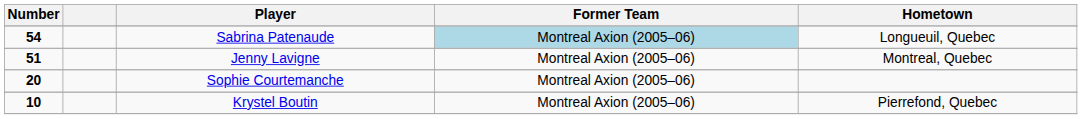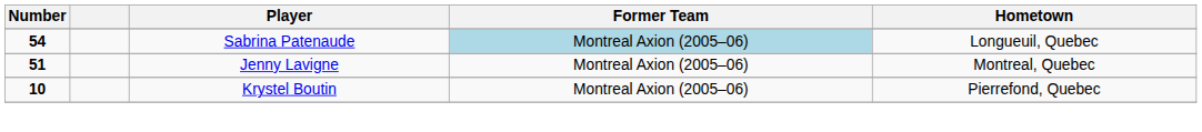 <table class="wikitable" style="text-align:center">
 <tr>
 <th width=5%>Number</th>
 <th width=5%></th>
 <th !width=10%>Player</th>
 <th !width=10%>Former Team</th>
 <th !width=10%>Hometown</th>
 </tr>
 <tr>
 </tr>
 <tr>
 <td><strong>54</strong></td>
 <td></td>
 <td><a href='#'>Sabrina Patenaude</a></td>
 <td style="background: lightblue;">Montreal Axion (2005–06)</td>
 <td>Longueuil, Quebec</td>
 </tr>
 <tr>
 </tr>
 <tr>
 <td><strong>51</strong></td>
 <td></td>
 <td><a href='#'>Jenny Lavigne</a></td>
 <td>Montreal Axion (2005–06)</td>
 <td>Montreal, Quebec</td>
 </tr>
 <tr>
 </tr>
 <tr>
-<td><strong>20</strong></td>
-<td></td>
-<td><a href='#'>Sophie Courtemanche</a></td>
-<td>Montreal Axion (2005–06)</td>
-<td></td>
-</tr>
-<tr>
 </tr>
 <tr>
 <td><strong>10</strong></td>
 <td></td>
 <td><a href='#'>Krystel Boutin</a></td>
 <td>Montreal Axion (2005–06)</td>
 <td>Pierrefond, Quebec</td>
 </tr>
 <tr>
 </tr>
 </table>
